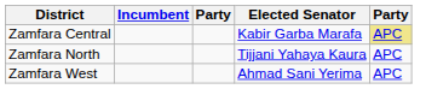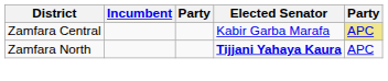 <table class="sortable wikitable" style="font-size:95%;line-height:14px;">
 <tr>
 <th class="unsortable">District</th>
 <th class="unsortable"><a href='#'>Incumbent</a></th>
 <th>Party</th>
 <th class="unsortable">Elected Senator</th>
 <th>Party</th>
 </tr>
 <tr>
 <td>Zamfara Central</td>
 <td></td>
 <td></td>
 <td><a href='#'>Kabir Garba Marafa</a></td>
 <td style="background: khaki;"><a href='#'>APC</a></td>
 </tr>
 <tr>
 <td>Zamfara North</td>
 <td></td>
 <td></td>
-<td><a href='#'>Tijjani Yahaya Kaura</a></td>
-<td><a href='#'>APC</a></td>
-</tr>
-<tr>
-<td>Zamfara West</td>
-<td></td>
-<td></td>
-<td><a href='#'>Ahmad Sani Yerima</a></td>
+<td><strong><a href='#'>Tijjani Yahaya Kaura</a></strong></td>
 <td><a href='#'>APC</a></td>
 </tr>
 </table>
